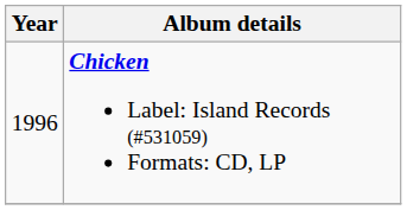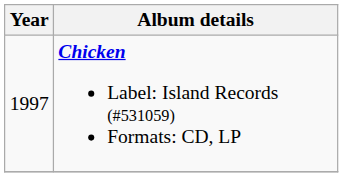 <table class="wikitable">
 <tr>
 <th width="33">Year</th>
 <th width="225">Album details</th>
 </tr>
 <tr>
-<td align="center">1996</td>
+<td align="center">1997</td>
 <td><strong><em><a href='#'>Chicken</a></em></strong><br><ul><li>Label: Island Records <small>(#531059)</small></li><li>Formats: CD, LP</li></ul></td>
 </tr>
 <tr>
 </tr>
 </table>
